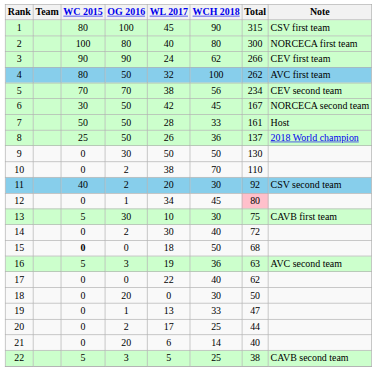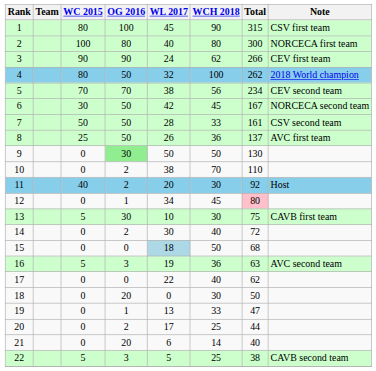 <table class="wikitable" style="text-align: center; margin: 1em auto 1em auto;">
 <tr>
 <th>Rank</th>
 <th>Team</th>
 <th><a href='#'>WC 2015</a></th>
 <th><a href='#'>OG 2016</a></th>
 <th><a href='#'>WL 2017</a></th>
 <th><a href='#'>WCH 2018</a></th>
 <th>Total</th>
 <th>Note</th>
 </tr>
 <tr style="background: #ccffcc;">
 <td>1</td>
 <td align=left></td>
 <td>80</td>
 <td>100</td>
 <td>45</td>
 <td>90</td>
 <td>315</td>
 <td align=left>CSV first team</td>
 </tr>
 <tr style="background: #ccffcc;">
 <td>2</td>
 <td align=left></td>
 <td>100</td>
 <td>80</td>
 <td>40</td>
 <td>80</td>
 <td>300</td>
 <td align=left>NORCECA first team</td>
 </tr>
 <tr style="background: #ccffcc;">
 <td>3</td>
 <td align=left></td>
 <td>90</td>
 <td>90</td>
 <td>24</td>
 <td>62</td>
 <td>266</td>
 <td align=left>CEV first team</td>
 </tr>
 <tr style="background: #87ceeb;">
 <td>4</td>
 <td align=left></td>
 <td>80</td>
 <td>50</td>
 <td>32</td>
 <td>100</td>
 <td>262</td>
-<td align=left>AVC first team</td>
+<td align=left><a href='#'>2018 World champion</a></td>
 </tr>
 <tr style="background: #ccffcc;">
 <td>5</td>
 <td align=left></td>
 <td>70</td>
 <td>70</td>
 <td>38</td>
 <td>56</td>
 <td>234</td>
 <td align=left>CEV second team</td>
 </tr>
 <tr style="background: #ccffcc;">
 <td>6</td>
 <td align=left></td>
 <td>30</td>
 <td>50</td>
 <td>42</td>
 <td>45</td>
 <td>167</td>
 <td align=left>NORCECA second team</td>
 </tr>
 <tr style="background: #ccffcc;">
 <td>7</td>
 <td align=left></td>
 <td>50</td>
 <td>50</td>
 <td>28</td>
 <td>33</td>
 <td>161</td>
-<td align=left>Host</td>
+<td align=left>CSV second team</td>
 </tr>
 <tr style="background: #ccffcc;">
 <td>8</td>
 <td align=left></td>
 <td>25</td>
 <td>50</td>
 <td>26</td>
 <td>36</td>
 <td>137</td>
-<td align=left><a href='#'>2018 World champion</a></td>
+<td align=left>AVC first team</td>
 </tr>
 <tr>
 <td>9</td>
 <td align=left></td>
 <td>0</td>
-<td>30</td>
+<td style="background: lightgreen;">30</td>
 <td>50</td>
 <td>50</td>
 <td>130</td>
 <td></td>
 </tr>
 <tr>
 <td>10</td>
 <td align=left></td>
 <td>0</td>
 <td>2</td>
 <td>38</td>
 <td>70</td>
 <td>110</td>
 <td></td>
 </tr>
 <tr style="background: #87ceeb;">
 <td>11</td>
 <td align=left></td>
 <td>40</td>
 <td>2</td>
 <td>20</td>
 <td>30</td>
 <td>92</td>
-<td align=left>CSV second team</td>
+<td align=left>Host</td>
 </tr>
 <tr>
 <td>12</td>
 <td align=left></td>
 <td>0</td>
 <td>1</td>
 <td>34</td>
 <td>45</td>
 <td style="background: pink;">80</td>
 <td></td>
 </tr>
 <tr style="background: #ccffcc;">
 <td>13</td>
 <td align=left></td>
 <td>5</td>
 <td>30</td>
 <td>10</td>
 <td>30</td>
 <td>75</td>
 <td align=left>CAVB first team</td>
 </tr>
 <tr>
 <td>14</td>
 <td align=left></td>
 <td>0</td>
 <td>2</td>
 <td>30</td>
 <td>40</td>
 <td>72</td>
 <td></td>
 </tr>
 <tr>
 <td>15</td>
 <td align=left></td>
-<td><strong>0</strong></td>
 <td>0</td>
-<td>18</td>
+<td>0</td>
+<td style="background: lightblue;">18</td>
 <td>50</td>
 <td>68</td>
 <td></td>
 </tr>
 <tr style="background: #ccffcc;">
 <td>16</td>
 <td align=left></td>
 <td>5</td>
 <td>3</td>
 <td>19</td>
 <td>36</td>
 <td>63</td>
 <td align=left>AVC second team</td>
 </tr>
 <tr>
 <td>17</td>
 <td align=left></td>
 <td>0</td>
 <td>0</td>
 <td>22</td>
 <td>40</td>
 <td>62</td>
 <td></td>
 </tr>
 <tr>
 <td>18</td>
 <td align=left></td>
 <td>0</td>
 <td>20</td>
 <td>0</td>
 <td>30</td>
 <td>50</td>
 <td></td>
 </tr>
 <tr>
 <td>19</td>
 <td align=left></td>
 <td>0</td>
 <td>1</td>
 <td>13</td>
 <td>33</td>
 <td>47</td>
 <td></td>
 </tr>
 <tr>
 <td>20</td>
 <td align=left></td>
 <td>0</td>
 <td>2</td>
 <td>17</td>
 <td>25</td>
 <td>44</td>
 <td></td>
 </tr>
 <tr>
 <td>21</td>
 <td align=left></td>
 <td>0</td>
 <td>20</td>
 <td>6</td>
 <td>14</td>
 <td>40</td>
 <td></td>
 </tr>
 <tr style="background: #ccffcc;">
 <td>22</td>
 <td align=left></td>
 <td>5</td>
 <td>3</td>
 <td>5</td>
 <td>25</td>
 <td>38</td>
 <td align=left>CAVB second team</td>
 </tr>
 <tr>
 </tr>
 </table>
